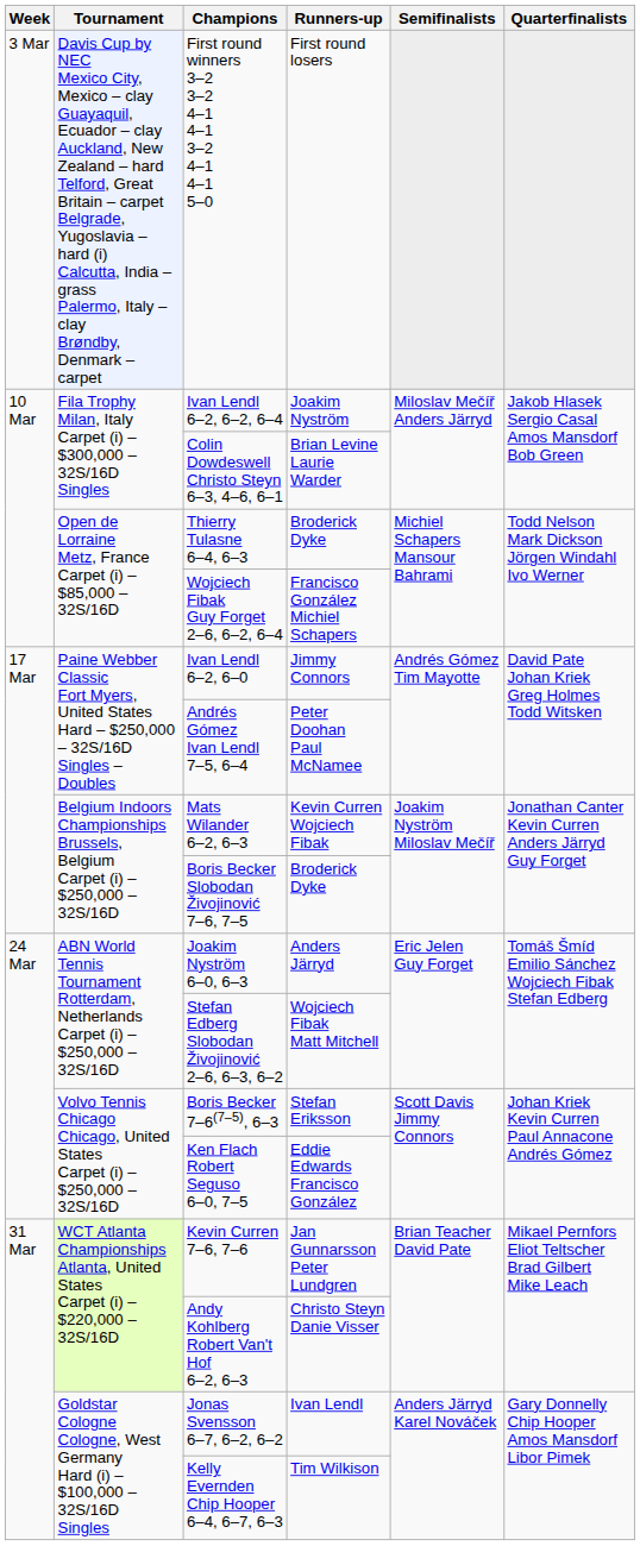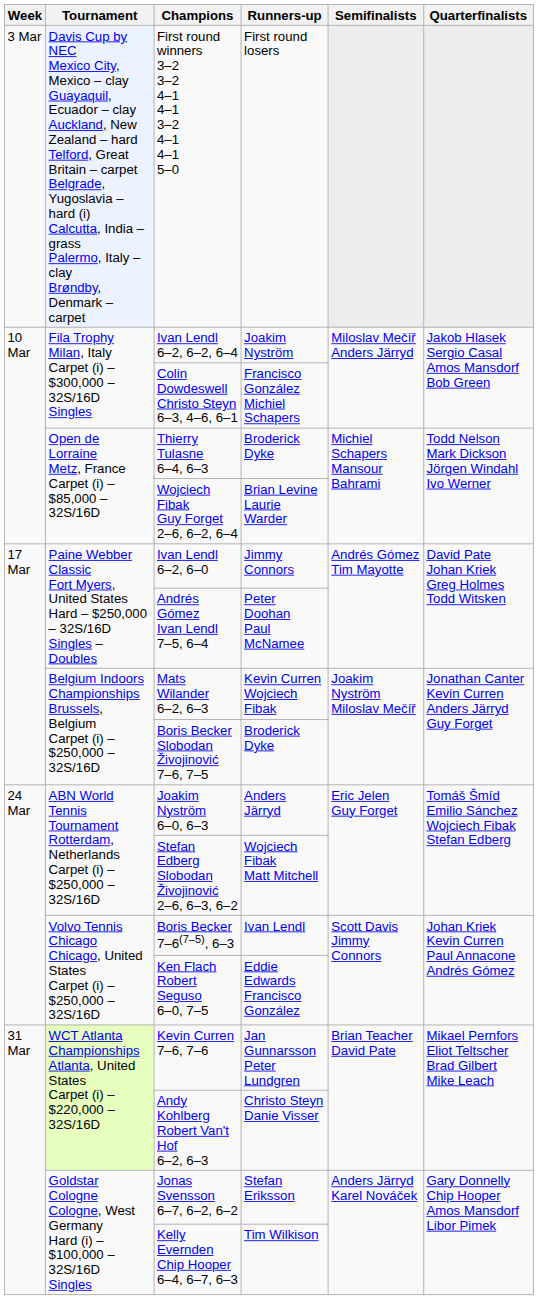 <table class=wikitable style=font-size:95%>
 <tr>
 <th style="width:48px;">Week</th>
 <th style="width:248px;">Tournament</th>
 <th style="width:200px;">Champions</th>
 <th style="width:200px;">Runners-up</th>
 <th style="width:190px;">Semifinalists</th>
 <th style="width:190px;">Quarterfinalists</th>
 </tr>
 <tr valign=top>
 <td rowspan=1>3 Mar</td>
 <td bgcolor="#ECF2FF" rowspan="1"><a href='#'>Davis Cup by NEC</a><br> <a href='#'>Mexico City</a>, Mexico – clay<br> <a href='#'>Guayaquil</a>, Ecuador – clay<br> <a href='#'>Auckland</a>, New Zealand – hard<br> <a href='#'>Telford</a>, Great Britain – carpet<br> <a href='#'>Belgrade</a>, Yugoslavia – hard (i)<br> <a href='#'>Calcutta</a>, India – grass<br> <a href='#'>Palermo</a>, Italy – clay<br> <a href='#'>Brøndby</a>, Denmark – carpet</td>
 <td>First round winners<br> 3–2<br> 3–2<br> 4–1<br> 4–1<br> 3–2<br> 4–1<br> 4–1<br> 5–0</td>
 <td>First round losers<br><br><br><br><br><br><br><br></td>
 <td style="background:#ededed;"></td>
 <td style="background:#ededed;"></td>
 </tr>
 <tr valign=top>
 <td rowspan=4>10 Mar</td>
 <td rowspan="2"><a href='#'>Fila Trophy</a><br> <a href='#'>Milan</a>, Italy<br>Carpet (i) – $300,000 – 32S/16D <br> <a href='#'>Singles</a></td>
 <td> <a href='#'>Ivan Lendl</a><br>6–2, 6–2, 6–4</td>
 <td> <a href='#'>Joakim Nyström</a></td>
 <td rowspan=2> <a href='#'>Miloslav Mečíř</a> <br>  <a href='#'>Anders Järryd</a></td>
 <td rowspan=2> <a href='#'>Jakob Hlasek</a> <br>  <a href='#'>Sergio Casal</a> <br>  <a href='#'>Amos Mansdorf</a> <br>  <a href='#'>Bob Green</a></td>
 </tr>
 <tr valign=top>
 <td> <a href='#'>Colin Dowdeswell</a><br> <a href='#'>Christo Steyn</a><br>6–3, 4–6, 6–1</td>
-<td> <a href='#'>Brian Levine</a><br> <a href='#'>Laurie Warder</a></td>
+<td> <a href='#'>Francisco González</a> <br>  <a href='#'>Michiel Schapers</a></td>
 </tr>
 <tr valign=top>
 <td rowspan="2"><a href='#'>Open de Lorraine</a><br><a href='#'>Metz</a>, France<br>Carpet (i) – $85,000 – 32S/16D</td>
 <td> <a href='#'>Thierry Tulasne</a><br>6–4, 6–3</td>
 <td> <a href='#'>Broderick Dyke</a></td>
 <td rowspan=2> <a href='#'>Michiel Schapers</a> <br>  <a href='#'>Mansour Bahrami</a></td>
 <td rowspan=2> <a href='#'>Todd Nelson</a> <br>  <a href='#'>Mark Dickson</a> <br>  <a href='#'>Jörgen Windahl</a> <br>  <a href='#'>Ivo Werner</a></td>
 </tr>
 <tr valign=top>
 <td> <a href='#'>Wojciech Fibak</a> <br>  <a href='#'>Guy Forget</a> <br> 2–6, 6–2, 6–4</td>
-<td> <a href='#'>Francisco González</a> <br>  <a href='#'>Michiel Schapers</a></td>
+<td> <a href='#'>Brian Levine</a><br> <a href='#'>Laurie Warder</a></td>
 </tr>
 <tr valign=top>
 <td rowspan=4>17 Mar</td>
 <td rowspan="2"><a href='#'>Paine Webber Classic</a><br> <a href='#'>Fort Myers</a>, United States<br>Hard – $250,000 – 32S/16D<br><a href='#'>Singles</a> – <a href='#'>Doubles</a></td>
 <td> <a href='#'>Ivan Lendl</a><br>6–2, 6–0</td>
 <td> <a href='#'>Jimmy Connors</a></td>
 <td rowspan=2> <a href='#'>Andrés Gómez</a> <br>  <a href='#'>Tim Mayotte</a></td>
 <td rowspan=2> <a href='#'>David Pate</a> <br>  <a href='#'>Johan Kriek</a> <br>  <a href='#'>Greg Holmes</a> <br>  <a href='#'>Todd Witsken</a></td>
 </tr>
 <tr valign=top>
 <td> <a href='#'>Andrés Gómez</a><br> <a href='#'>Ivan Lendl</a><br>7–5, 6–4</td>
 <td> <a href='#'>Peter Doohan</a> <br>  <a href='#'>Paul McNamee</a></td>
 </tr>
 <tr valign=top>
 <td rowspan="2"><a href='#'>Belgium Indoors Championships</a><br> <a href='#'>Brussels</a>, Belgium<br>Carpet (i) – $250,000 – 32S/16D</td>
 <td> <a href='#'>Mats Wilander</a><br>6–2, 6–3</td>
 <td> <a href='#'>Kevin Curren</a> <br>  <a href='#'>Wojciech Fibak</a></td>
 <td rowspan=2> <a href='#'>Joakim Nyström</a> <br>  <a href='#'>Miloslav Mečíř</a></td>
 <td rowspan=2> <a href='#'>Jonathan Canter</a> <br>  <a href='#'>Kevin Curren</a> <br>  <a href='#'>Anders Järryd</a> <br>  <a href='#'>Guy Forget</a></td>
 </tr>
 <tr valign=top>
 <td> <a href='#'>Boris Becker</a><br> <a href='#'>Slobodan Živojinović</a><br>7–6, 7–5</td>
 <td> <a href='#'>Broderick Dyke</a></td>
 </tr>
 <tr valign=top>
 <td rowspan=4>24 Mar</td>
 <td rowspan="2"><a href='#'>ABN World Tennis Tournament</a><br> <a href='#'>Rotterdam</a>, Netherlands<br>Carpet (i) – $250,000 – 32S/16D</td>
 <td> <a href='#'>Joakim Nyström</a><br>6–0, 6–3</td>
 <td> <a href='#'>Anders Järryd</a></td>
 <td rowspan=2> <a href='#'>Eric Jelen</a> <br>  <a href='#'>Guy Forget</a></td>
 <td rowspan=2> <a href='#'>Tomáš Šmíd</a> <br>  <a href='#'>Emilio Sánchez</a> <br>  <a href='#'>Wojciech Fibak</a> <br>  <a href='#'>Stefan Edberg</a></td>
 </tr>
 <tr valign=top>
 <td> <a href='#'>Stefan Edberg</a><br> <a href='#'>Slobodan Živojinović</a><br>2–6, 6–3, 6–2</td>
 <td> <a href='#'>Wojciech Fibak</a> <br> <a href='#'>Matt Mitchell</a></td>
 </tr>
 <tr valign=top>
 <td rowspan="2"><a href='#'>Volvo Tennis Chicago</a><br> <a href='#'>Chicago</a>, United States<br>Carpet (i) – $250,000 – 32S/16D<br></td>
 <td> <a href='#'>Boris Becker</a><br>7–6<sup>(7–5)</sup>, 6–3</td>
-<td> <a href='#'>Stefan Eriksson</a></td>
+<td> <a href='#'>Ivan Lendl</a></td>
 <td rowspan=2> <a href='#'>Scott Davis</a> <br> <a href='#'>Jimmy Connors</a></td>
 <td rowspan=2> <a href='#'>Johan Kriek</a> <br>  <a href='#'>Kevin Curren</a> <br>  <a href='#'>Paul Annacone</a> <br>  <a href='#'>Andrés Gómez</a></td>
 </tr>
 <tr valign=top>
 <td> <a href='#'>Ken Flach</a> <br>  <a href='#'>Robert Seguso</a> <br> 6–0, 7–5</td>
 <td> <a href='#'>Eddie Edwards</a> <br>  <a href='#'>Francisco González</a></td>
 </tr>
 <tr valign=top>
 <td rowspan=4>31 Mar</td>
 <td style="background:#E6FFBF;" rowspan="2"><a href='#'>WCT Atlanta Championships</a><br><a href='#'>Atlanta</a>, United States<br>Carpet (i) – $220,000 – 32S/16D</td>
 <td> <a href='#'>Kevin Curren</a><br>7–6, 7–6</td>
 <td> <a href='#'>Jan Gunnarsson</a> <br>  <a href='#'>Peter Lundgren</a></td>
 <td rowspan="2"> <a href='#'>Brian Teacher</a> <br>  <a href='#'>David Pate</a></td>
 <td rowspan="2"> <a href='#'>Mikael Pernfors</a> <br>  <a href='#'>Eliot Teltscher</a> <br>  <a href='#'>Brad Gilbert</a> <br>  <a href='#'>Mike Leach</a></td>
 </tr>
 <tr valign=top>
 <td> <a href='#'>Andy Kohlberg</a> <br>  <a href='#'>Robert Van't Hof</a> <br> 6–2, 6–3</td>
 <td> <a href='#'>Christo Steyn</a> <br>  <a href='#'>Danie Visser</a></td>
 </tr>
 <tr valign=top>
 <td rowspan="2"><a href='#'>Goldstar Cologne</a><br> <a href='#'>Cologne</a>, West Germany<br>Hard (i) – $100,000 – 32S/16D <br> <a href='#'>Singles</a></td>
 <td> <a href='#'>Jonas Svensson</a><br>6–7, 6–2, 6–2</td>
-<td> <a href='#'>Ivan Lendl</a></td>
+<td> <a href='#'>Stefan Eriksson</a></td>
 <td rowspan="2"> <a href='#'>Anders Järryd</a> <br>  <a href='#'>Karel Nováček</a></td>
 <td rowspan="2"> <a href='#'>Gary Donnelly</a> <br>  <a href='#'>Chip Hooper</a> <br>  <a href='#'>Amos Mansdorf</a> <br>  <a href='#'>Libor Pimek</a></td>
 </tr>
 <tr valign=top>
 <td> <a href='#'>Kelly Evernden</a> <br>  <a href='#'>Chip Hooper</a> <br> 6–4, 6–7, 6–3</td>
 <td> <a href='#'>Tim Wilkison</a></td>
 </tr>
 </table>
